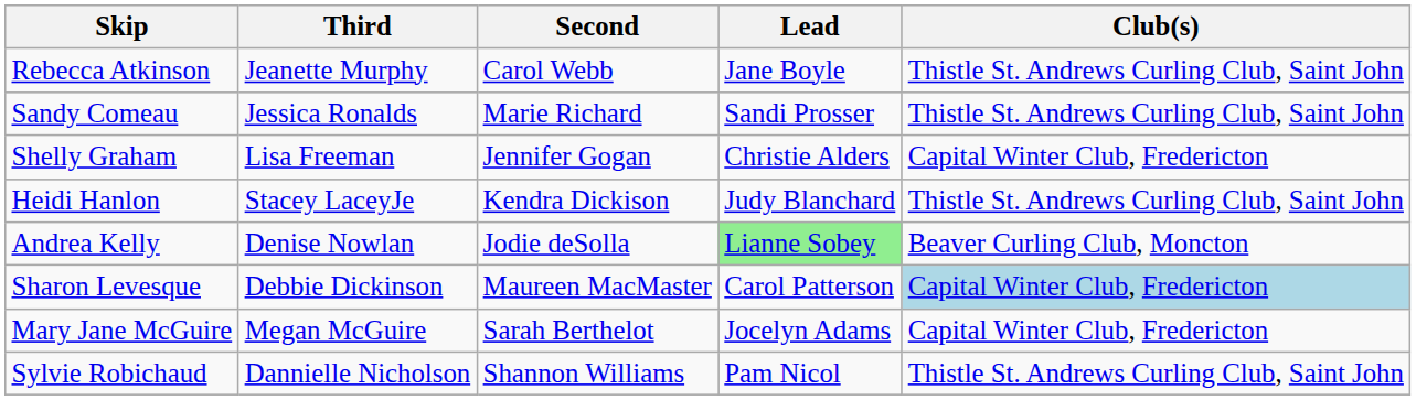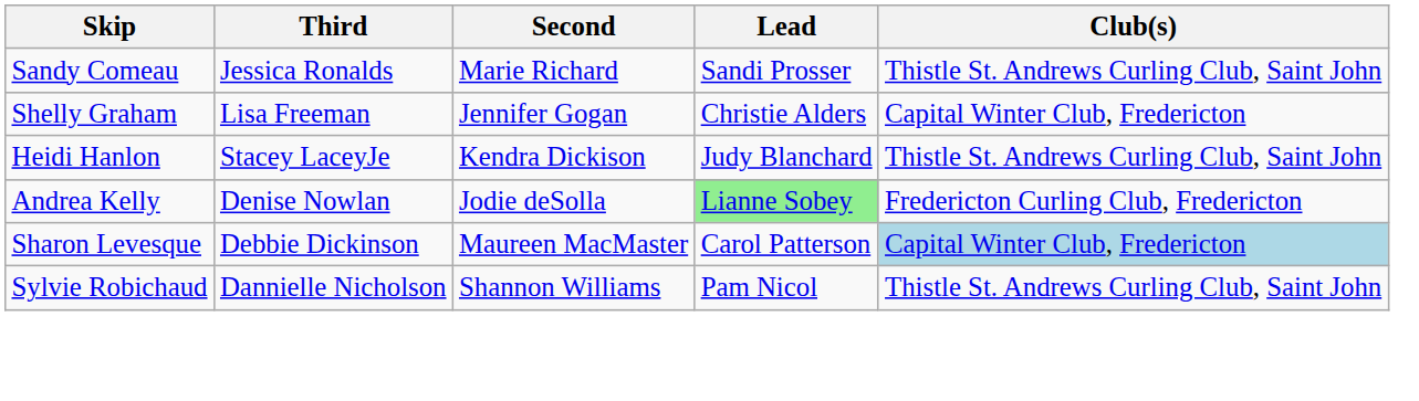 <table class="wikitable" border="1">
 <tr>
 <th>Skip</th>
 <th>Third</th>
 <th>Second</th>
 <th>Lead</th>
 <th>Club(s)</th>
-</tr>
-<tr>
-<td><a href='#'>Rebecca Atkinson</a></td>
-<td><a href='#'>Jeanette Murphy</a></td>
-<td><a href='#'>Carol Webb</a></td>
-<td><a href='#'>Jane Boyle</a></td>
-<td><a href='#'>Thistle St. Andrews Curling Club</a>, <a href='#'>Saint John</a></td>
 </tr>
 <tr>
 <td><a href='#'>Sandy Comeau</a></td>
 <td><a href='#'>Jessica Ronalds</a></td>
 <td><a href='#'>Marie Richard</a></td>
 <td><a href='#'>Sandi Prosser</a></td>
 <td><a href='#'>Thistle St. Andrews Curling Club</a>, <a href='#'>Saint John</a></td>
 </tr>
 <tr>
 <td><a href='#'>Shelly Graham</a></td>
 <td><a href='#'>Lisa Freeman</a></td>
 <td><a href='#'>Jennifer Gogan</a></td>
 <td><a href='#'>Christie Alders</a></td>
 <td><a href='#'>Capital Winter Club</a>, <a href='#'>Fredericton</a></td>
 </tr>
 <tr>
 <td><a href='#'>Heidi Hanlon</a></td>
 <td><a href='#'>Stacey LaceyJe</a></td>
 <td><a href='#'>Kendra Dickison</a></td>
 <td><a href='#'>Judy Blanchard</a></td>
 <td><a href='#'>Thistle St. Andrews Curling Club</a>, <a href='#'>Saint John</a></td>
 </tr>
 <tr>
 <td><a href='#'>Andrea Kelly</a></td>
 <td><a href='#'>Denise Nowlan</a></td>
 <td><a href='#'>Jodie deSolla</a></td>
 <td style="background: lightgreen;"><a href='#'>Lianne Sobey</a></td>
-<td><a href='#'>Beaver Curling Club</a>, <a href='#'>Moncton</a></td>
+<td><a href='#'>Fredericton Curling Club</a>, <a href='#'>Fredericton</a></td>
 </tr>
 <tr>
 <td><a href='#'>Sharon Levesque</a></td>
 <td><a href='#'>Debbie Dickinson</a></td>
 <td><a href='#'>Maureen MacMaster</a></td>
 <td><a href='#'>Carol Patterson</a></td>
 <td style="background: lightblue;"><a href='#'>Capital Winter Club</a>, <a href='#'>Fredericton</a></td>
 </tr>
 <tr>
-<td><a href='#'>Mary Jane McGuire</a></td>
-<td><a href='#'>Megan McGuire</a></td>
-<td><a href='#'>Sarah Berthelot</a></td>
-<td><a href='#'>Jocelyn Adams</a></td>
-<td><a href='#'>Capital Winter Club</a>, <a href='#'>Fredericton</a></td>
-</tr>
-<tr>
 <td><a href='#'>Sylvie Robichaud</a></td>
 <td><a href='#'>Dannielle Nicholson</a></td>
 <td><a href='#'>Shannon Williams</a></td>
 <td><a href='#'>Pam Nicol</a></td>
 <td><a href='#'>Thistle St. Andrews Curling Club</a>, <a href='#'>Saint John</a></td>
 </tr>
 </table>
